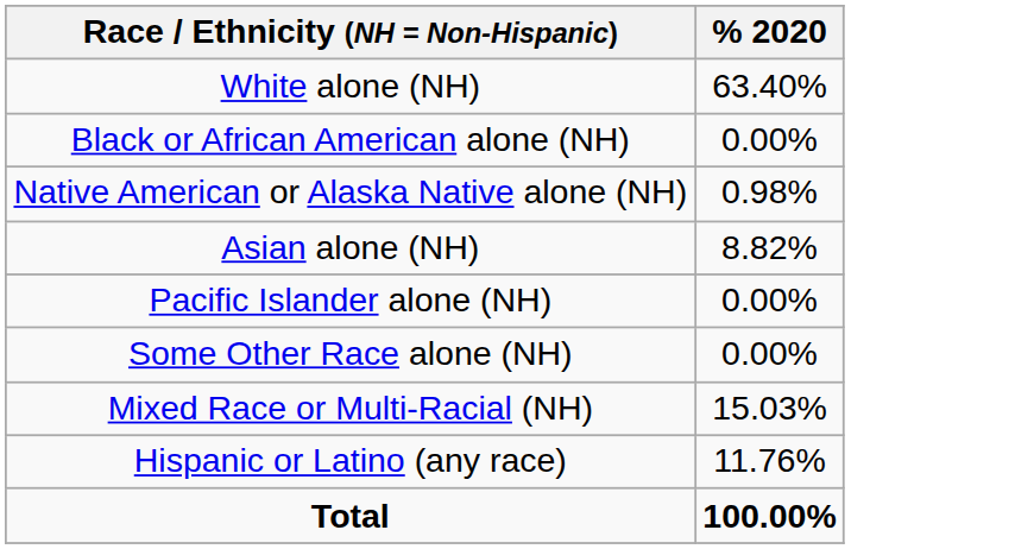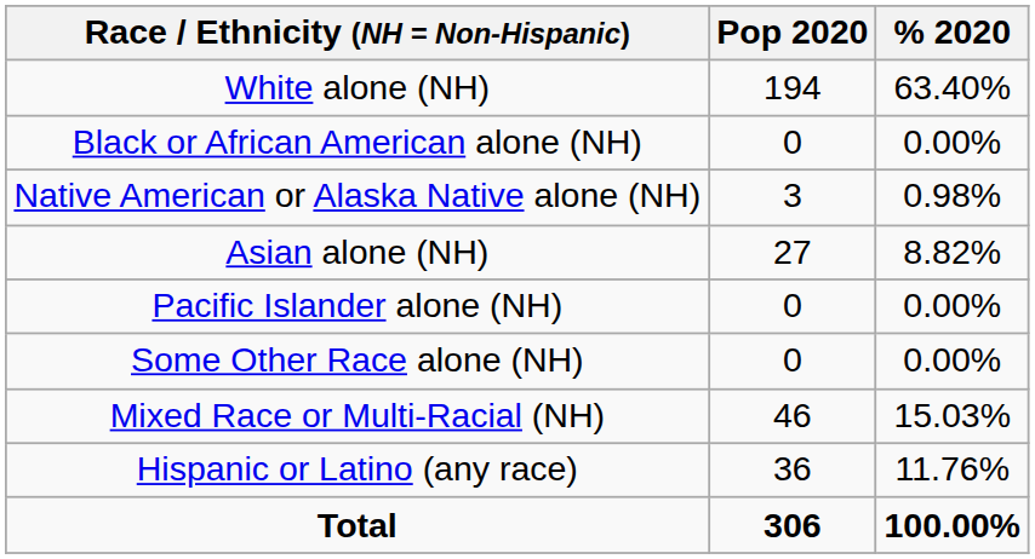 <table class="wikitable" style="text-align:center;">
 <tr>
 <th>Race / Ethnicity <small>(<em>NH = Non-Hispanic</em>)</small></th>
+<th>Pop 2020</th>
 <th>% 2020</th>
 </tr>
 <tr>
 <td><a href='#'>White</a> alone (NH)</td>
+<td>194</td>
 <td>63.40%</td>
 </tr>
 <tr>
 <td><a href='#'>Black or African American</a> alone (NH)</td>
+<td>0</td>
 <td>0.00%</td>
 </tr>
 <tr>
 <td><a href='#'>Native American</a> or <a href='#'>Alaska Native</a> alone (NH)</td>
+<td>3</td>
 <td>0.98%</td>
 </tr>
 <tr>
 <td><a href='#'>Asian</a> alone (NH)</td>
+<td>27</td>
 <td>8.82%</td>
 </tr>
 <tr>
 <td><a href='#'>Pacific Islander</a> alone (NH)</td>
+<td>0</td>
 <td>0.00%</td>
 </tr>
 <tr>
 <td><a href='#'>Some Other Race</a> alone (NH)</td>
+<td>0</td>
 <td>0.00%</td>
 </tr>
 <tr>
 <td><a href='#'>Mixed Race or Multi-Racial</a> (NH)</td>
+<td>46</td>
 <td>15.03%</td>
 </tr>
 <tr>
 <td><a href='#'>Hispanic or Latino</a> (any race)</td>
+<td>36</td>
 <td>11.76%</td>
 </tr>
 <tr>
 <td><strong>Total</strong></td>
+<td><strong>306</strong></td>
 <td><strong>100.00%</strong></td>
 </tr>
 </table>
